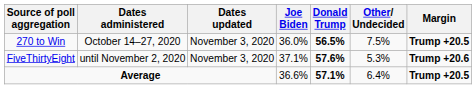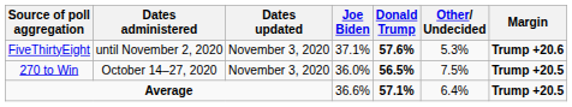 <table class="wikitable sortable" style="text-align:center;font-size:90%;line-height:17px">
 <tr>
 <th>Source of poll<br>aggregation</th>
 <th>Dates<br> administered</th>
 <th>Dates<br> updated</th>
 <th class="unsortable"><a href='#'>Joe<br>Biden</a><br><small></small></th>
 <th class="unsortable"><a href='#'>Donald<br>Trump</a><br><small></small></th>
 <th class="unsortable"><a href='#'>Other</a>/<br>Undecided<br></th>
 <th>Margin</th>
 </tr>
 <tr>
+<td><a href='#'>FiveThirtyEight</a></td>
+<td>until November 2, 2020</td>
+<td>November 3, 2020</td>
+<td>37.1%</td>
+<td><strong>57.6%</strong></td>
+<td>5.3%</td>
+<td><strong>Trump +20.6</strong></td>
+</tr>
+<tr>
 <td><a href='#'>270 to Win</a></td>
 <td>October 14–27, 2020</td>
 <td>November 3, 2020</td>
 <td>36.0%</td>
 <td><strong>56.5%</strong></td>
 <td>7.5%</td>
 <td><strong>Trump +20.5</strong></td>
 </tr>
 <tr>
-<td><a href='#'>FiveThirtyEight</a></td>
-<td>until November 2, 2020</td>
-<td>November 3, 2020</td>
-<td>37.1%</td>
-<td><strong>57.6%</strong></td>
-<td>5.3%</td>
-<td><strong>Trump +20.6</strong></td>
-</tr>
-<tr>
 <td colspan="3"><strong>Average</strong></td>
 <td>36.6%</td>
 <td><strong>57.1%</strong></td>
 <td>6.4%</td>
 <td><strong>Trump +20.5</strong></td>
 </tr>
 </table>
